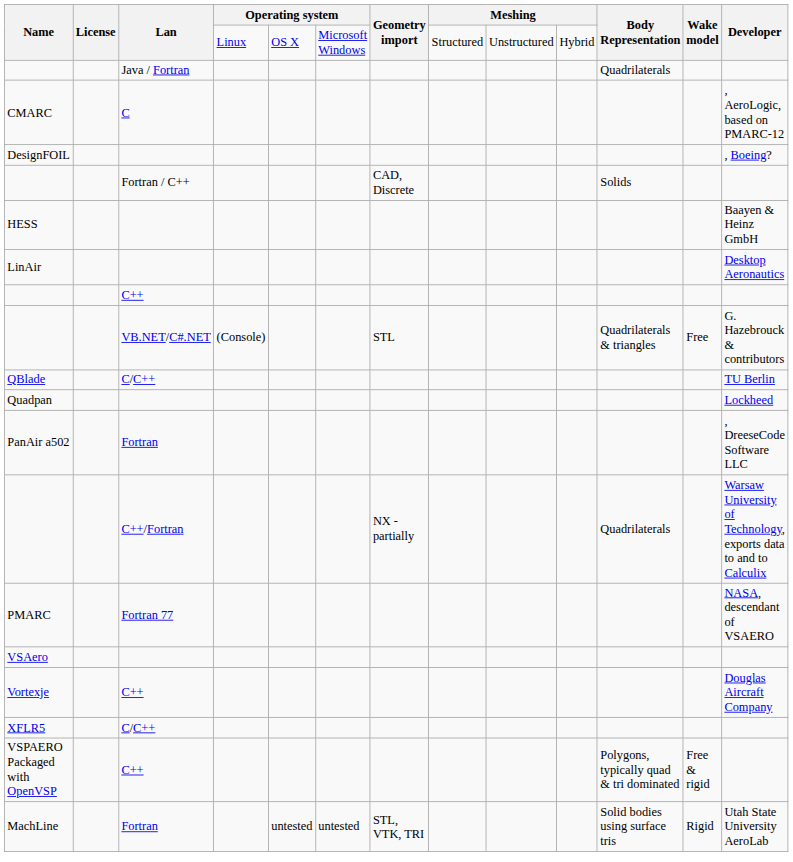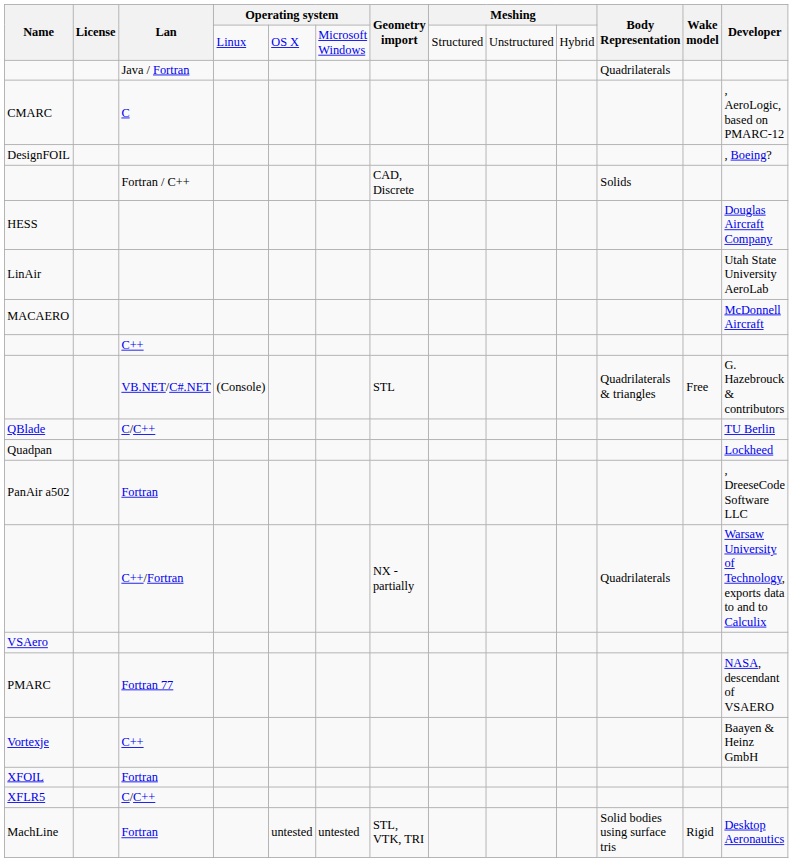 <table class="wikitable" style="font-size:90%;">
 <tr>
 <th rowspan=2>Name</th>
 <th rowspan=2>License</th>
 <th rowspan=2>Lan</th>
 <th colspan=3>Operating system</th>
 <th rowspan=2>Geometry import</th>
 <th colspan=3>Meshing</th>
 <th rowspan=2>Body Representation</th>
 <th rowspan=2>Wake model</th>
 <th rowspan=2>Developer</th>
 </tr>
 <tr>
 <td><a href='#'>Linux</a></td>
 <td><a href='#'>OS X</a></td>
 <td><a href='#'>Microsoft Windows</a></td>
 <td>Structured</td>
 <td>Unstructured</td>
 <td>Hybrid</td>
 </tr>
 <tr>
 <td></td>
 <td></td>
 <td>Java / <a href='#'>Fortran</a></td>
 <td></td>
 <td></td>
 <td></td>
 <td></td>
 <td></td>
 <td></td>
 <td></td>
 <td>Quadrilaterals</td>
 <td></td>
 <td></td>
 </tr>
 <tr>
 <td>CMARC</td>
 <td></td>
 <td><a href='#'>C</a></td>
 <td></td>
 <td></td>
 <td></td>
 <td></td>
 <td></td>
 <td></td>
 <td></td>
 <td></td>
 <td></td>
 <td>, AeroLogic, based on PMARC-12</td>
 </tr>
 <tr>
 <td>DesignFOIL</td>
 <td></td>
 <td></td>
 <td></td>
 <td></td>
 <td></td>
 <td></td>
 <td></td>
 <td></td>
 <td></td>
 <td></td>
 <td></td>
 <td>, <a href='#'>Boeing</a>?</td>
 </tr>
 <tr>
 <td></td>
 <td></td>
 <td>Fortran / C++</td>
 <td></td>
 <td></td>
 <td></td>
 <td>CAD, Discrete</td>
 <td></td>
 <td></td>
 <td></td>
 <td>Solids</td>
 <td></td>
 <td></td>
 </tr>
 <tr>
 <td>HESS</td>
 <td></td>
 <td></td>
 <td></td>
 <td></td>
 <td></td>
 <td></td>
 <td></td>
 <td></td>
 <td></td>
 <td></td>
 <td></td>
-<td>Baayen & Heinz GmbH</td>
+<td><a href='#'>Douglas Aircraft Company</a></td>
 </tr>
 <tr>
 <td>LinAir</td>
 <td></td>
 <td></td>
 <td></td>
 <td></td>
 <td></td>
 <td></td>
 <td></td>
 <td></td>
 <td></td>
 <td></td>
 <td></td>
-<td><a href='#'>Desktop Aeronautics</a></td>
+<td>Utah State University AeroLab  </td>
+</tr>
+<tr>
+<td>MACAERO</td>
+<td></td>
+<td></td>
+<td></td>
+<td></td>
+<td></td>
+<td></td>
+<td></td>
+<td></td>
+<td></td>
+<td></td>
+<td></td>
+<td><a href='#'>McDonnell Aircraft</a></td>
 </tr>
 <tr>
 <td></td>
 <td></td>
 <td><a href='#'>C++</a></td>
 <td></td>
 <td></td>
 <td></td>
 <td></td>
 <td></td>
 <td></td>
 <td></td>
 <td></td>
 <td></td>
 <td></td>
 </tr>
 <tr>
 <td></td>
 <td></td>
 <td><a href='#'>VB.NET</a>/<a href='#'>C#.NET</a></td>
 <td> (Console)</td>
 <td></td>
 <td></td>
 <td>STL</td>
 <td></td>
 <td></td>
 <td></td>
 <td>Quadrilaterals & triangles</td>
 <td>Free</td>
 <td>G. Hazebrouck & contributors</td>
 </tr>
 <tr>
 <td><a href='#'>QBlade</a></td>
 <td></td>
 <td><a href='#'>C</a>/<a href='#'>C++</a></td>
 <td></td>
 <td></td>
 <td></td>
 <td></td>
 <td></td>
 <td></td>
 <td></td>
 <td></td>
 <td></td>
 <td><a href='#'>TU Berlin</a></td>
 </tr>
 <tr>
 <td>Quadpan</td>
 <td></td>
 <td></td>
 <td></td>
 <td></td>
 <td></td>
 <td></td>
 <td></td>
 <td></td>
 <td></td>
 <td></td>
 <td></td>
 <td><a href='#'>Lockheed</a></td>
 </tr>
 <tr>
 <td>PanAir a502</td>
 <td></td>
 <td><a href='#'>Fortran</a></td>
 <td></td>
 <td></td>
 <td></td>
 <td></td>
 <td></td>
 <td></td>
 <td></td>
 <td></td>
 <td></td>
 <td>, DreeseCode Software LLC</td>
 </tr>
 <tr>
 <td></td>
 <td></td>
 <td><a href='#'>C++</a>/<a href='#'>Fortran</a></td>
 <td></td>
 <td></td>
 <td></td>
 <td>NX - partially</td>
 <td></td>
 <td></td>
 <td></td>
 <td>Quadrilaterals</td>
 <td></td>
 <td><a href='#'>Warsaw University of Technology</a>,  exports data to  and to <a href='#'>Calculix</a></td>
 </tr>
 <tr>
+<td><a href='#'>VSAero</a></td>
+<td></td>
+<td></td>
+<td></td>
+<td></td>
+<td></td>
+<td></td>
+<td></td>
+<td></td>
+<td></td>
+<td></td>
+<td></td>
+<td></td>
+</tr>
+<tr>
 <td>PMARC</td>
 <td></td>
 <td><a href='#'>Fortran 77</a></td>
 <td></td>
 <td></td>
 <td></td>
 <td></td>
 <td></td>
 <td></td>
 <td></td>
 <td></td>
 <td></td>
 <td><a href='#'>NASA</a>, descendant of VSAERO</td>
 </tr>
 <tr>
-<td><a href='#'>VSAero</a></td>
-<td></td>
-<td></td>
-<td></td>
-<td></td>
-<td></td>
-<td></td>
-<td></td>
-<td></td>
-<td></td>
-<td></td>
-<td></td>
-<td></td>
-</tr>
-<tr>
 <td><a href='#'>Vortexje</a></td>
 <td></td>
 <td><a href='#'>C++</a></td>
 <td></td>
 <td></td>
 <td></td>
 <td></td>
 <td></td>
 <td></td>
 <td></td>
 <td></td>
 <td></td>
-<td><a href='#'>Douglas Aircraft Company</a></td>
+<td>Baayen & Heinz GmbH</td>
+</tr>
+<tr>
+<td><a href='#'>XFOIL</a></td>
+<td></td>
+<td><a href='#'>Fortran</a></td>
+<td></td>
+<td></td>
+<td></td>
+<td></td>
+<td></td>
+<td></td>
+<td></td>
+<td></td>
+<td></td>
+<td></td>
 </tr>
 <tr>
 <td><a href='#'>XFLR5</a></td>
 <td></td>
 <td><a href='#'>C</a>/<a href='#'>C++</a></td>
 <td></td>
 <td></td>
 <td></td>
 <td></td>
 <td></td>
 <td></td>
 <td></td>
 <td></td>
 <td></td>
 <td></td>
 </tr>
 <tr>
-<td>VSPAERO Packaged with <a href='#'>OpenVSP</a></td>
-<td></td>
-<td><a href='#'>C++</a></td>
-<td></td>
-<td></td>
-<td></td>
-<td></td>
-<td></td>
-<td></td>
-<td></td>
-<td>Polygons, typically quad & tri dominated</td>
-<td>Free & rigid</td>
-<td></td>
-</tr>
-<tr>
 <td>MachLine</td>
 <td></td>
 <td><a href='#'>Fortran</a></td>
 <td></td>
 <td>untested</td>
 <td>untested</td>
 <td>STL, VTK, TRI</td>
 <td></td>
 <td></td>
 <td></td>
 <td>Solid bodies using surface tris</td>
 <td>Rigid</td>
-<td>Utah State University AeroLab  </td>
+<td><a href='#'>Desktop Aeronautics</a></td>
 </tr>
 </table>
